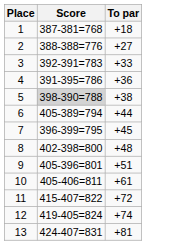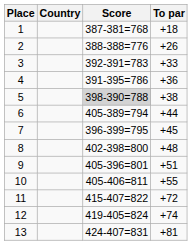 <table class="wikitable" style="font-size:95%;">
 <tr>
 <th>Place</th>
+<th>Country</th>
 <th>Score</th>
 <th>To par</th>
 </tr>
 <tr>
 <td align=center>1</td>
+<td></td>
 <td align=center>387-381=768</td>
 <td align="center">+18</td>
 </tr>
 <tr>
 <td align=center>2</td>
+<td></td>
 <td align="center">388-388=776</td>
-<td align=center>+27</td>
+<td align=center>+26</td>
 </tr>
 <tr>
 <td align=center>3</td>
+<td></td>
 <td align=center>392-391=783</td>
 <td align=center>+33</td>
 </tr>
 <tr>
 <td align="center">4</td>
+<td></td>
 <td align=center>391-395=786</td>
 <td align="center">+36</td>
 </tr>
 <tr>
 <td align=center>5</td>
+<td></td>
 <td align="center" style="background: lightgrey;">398-390=788</td>
 <td align=center>+38</td>
 </tr>
 <tr>
 <td align=center>6</td>
+<td></td>
 <td align="center">405-389=794</td>
 <td align=center>+44</td>
 </tr>
 <tr>
 <td align=center>7</td>
+<td></td>
 <td align=center>396-399=795</td>
 <td align=center>+45</td>
 </tr>
 <tr>
 <td align=center>8</td>
+<td></td>
 <td align=center>402-398=800</td>
 <td align=center>+48</td>
 </tr>
 <tr>
 <td align=center>9</td>
+<td></td>
 <td align=center>405-396=801</td>
 <td align=center>+51</td>
 </tr>
 <tr>
 <td align=center>10</td>
+<td></td>
 <td align=center>405-406=811</td>
-<td align=center>+61</td>
+<td align=center>+55</td>
 </tr>
 <tr>
 <td align=center>11</td>
+<td></td>
 <td align=center>415-407=822</td>
 <td align=center>+72</td>
 </tr>
 <tr>
 <td align=center>12</td>
+<td></td>
 <td align=center>419-405=824</td>
 <td align=center>+74</td>
 </tr>
 <tr>
 <td align=center>13</td>
+<td></td>
 <td align=center>424-407=831</td>
 <td align=center>+81</td>
 </tr>
 </table>
